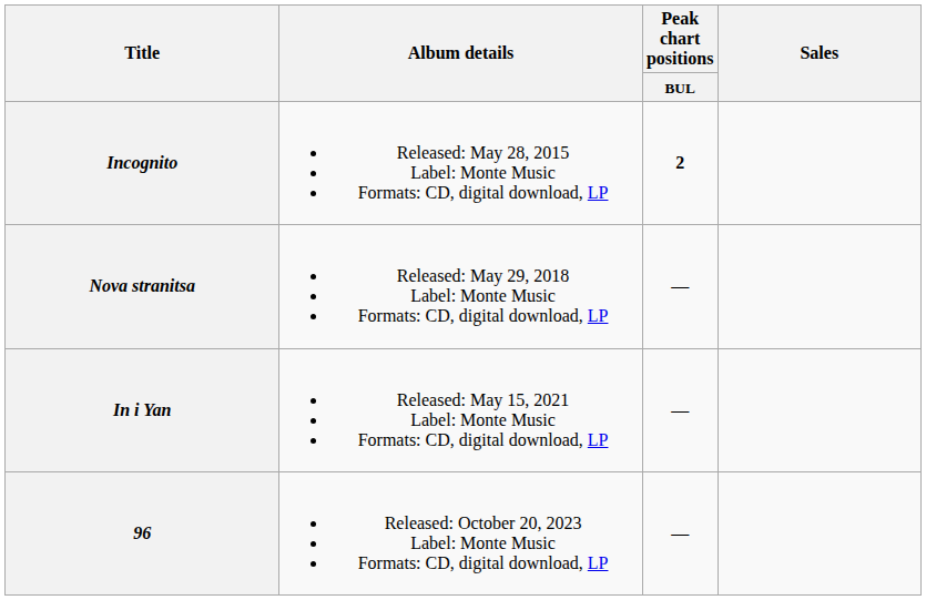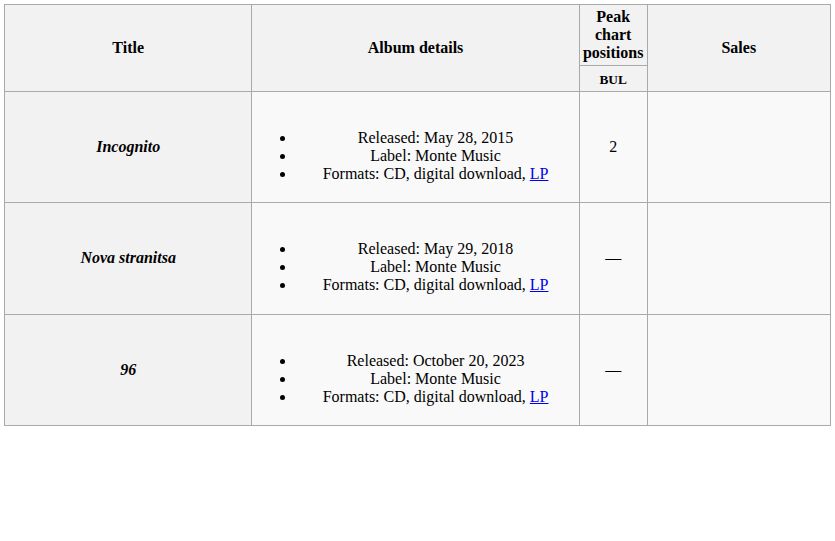 <table class="wikitable plainrowheaders" style="text-align:center;">
 <tr>
 <th scope="col" rowspan="2" style="width: 15em;">Title</th>
 <th scope="col" rowspan="2" style="width: 20em;">Album details</th>
 <th scope="col" colspan="1">Peak chart positions</th>
 <th scope="col" rowspan="2" style="width: 11em;">Sales</th>
 </tr>
 <tr>
 <th width=25><small>BUL</small><br></th>
 </tr>
 <tr>
 <th scope="row"><em>Incognito</em></th>
 <td><br><ul><li>Released: May 28, 2015</li><li>Label: Monte Music</li><li>Formats: CD, digital download, <a href='#'>LP</a></li></ul></td>
-<td><strong>2</strong></td>
+<td>2</td>
 <td></td>
 </tr>
 <tr>
 <th scope="row"><em>Nova stranitsa</em></th>
 <td><br><ul><li>Released: May 29, 2018</li><li>Label: Monte Music</li><li>Formats: CD, digital download, <a href='#'>LP</a></li></ul></td>
-<td>—</td>
-<td></td>
-</tr>
-<tr>
-<th scope="row"><em>In i Yan</em></th>
-<td><br><ul><li>Released: May 15, 2021</li><li>Label: Monte Music</li><li>Formats: CD, digital download, <a href='#'>LP</a></li></ul></td>
 <td>—</td>
 <td></td>
 </tr>
 <tr>
 <th scope="row"><em>96</em></th>
 <td><br><ul><li>Released: October 20, 2023</li><li>Label: Monte Music</li><li>Formats: CD, digital download, <a href='#'>LP</a></li></ul></td>
 <td>—</td>
 <td></td>
 </tr>
 <tr>
 </tr>
 </table>
